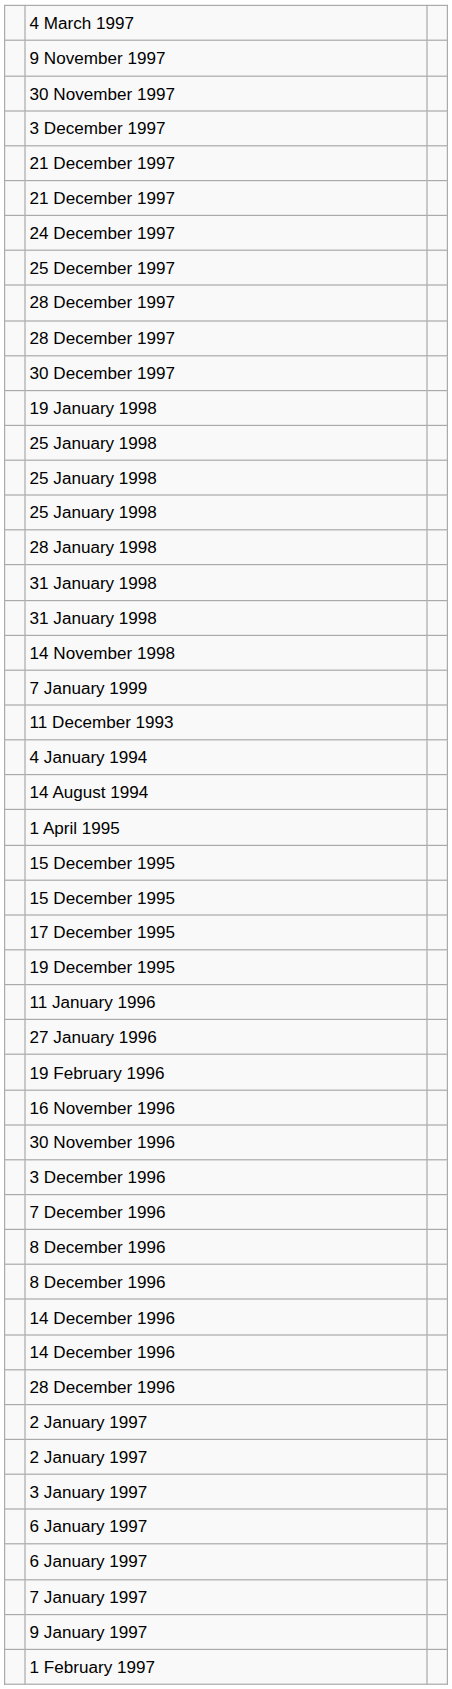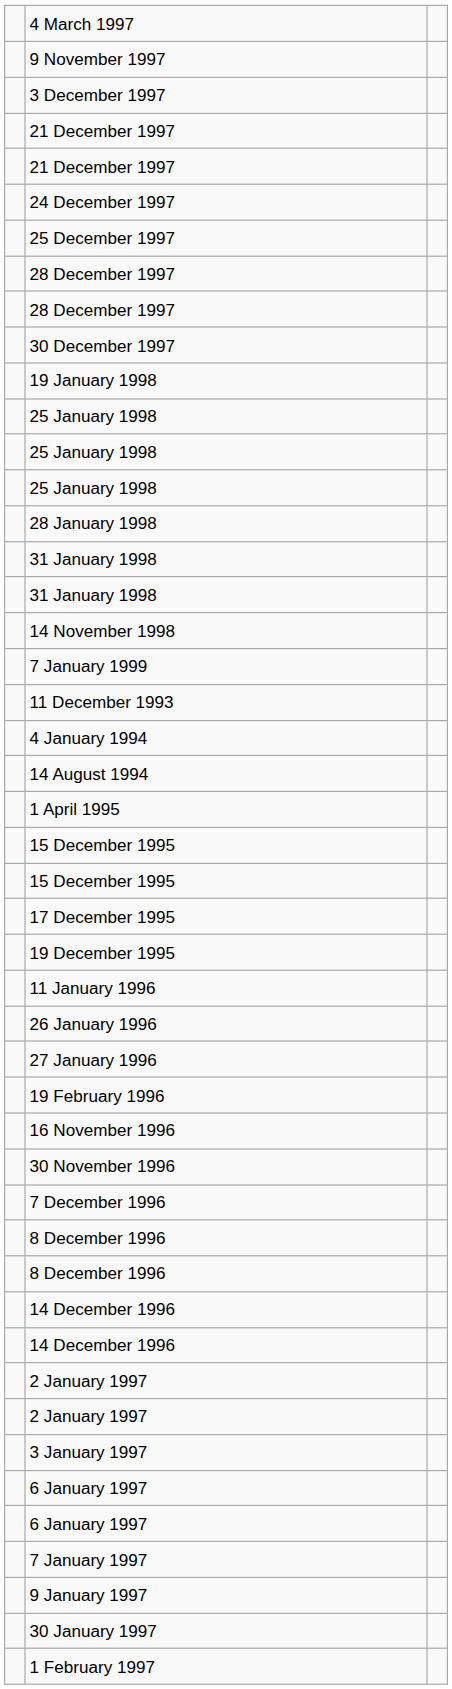 <table class="wikitable" style="font-size: 89%; float: left; width: 26em; margin-right: 1em; height: 1400px">
 <tr>
 <td></td>
 <td>4 March 1997</td>
 <td></td>
 </tr>
 <tr>
 <td></td>
 <td>9 November 1997</td>
-<td></td>
-</tr>
-<tr>
-<td></td>
-<td>30 November 1997</td>
 <td></td>
 </tr>
 <tr>
 <td></td>
 <td>3 December 1997</td>
 <td></td>
 </tr>
 <tr>
 <td></td>
 <td>21 December 1997</td>
 <td></td>
 </tr>
 <tr>
 <td></td>
 <td>21 December 1997</td>
 <td></td>
 </tr>
 <tr>
 <td></td>
 <td>24 December 1997</td>
 <td></td>
 </tr>
 <tr>
 <td></td>
 <td>25 December 1997</td>
 <td></td>
 </tr>
 <tr>
 <td></td>
 <td>28 December 1997</td>
 <td></td>
 </tr>
 <tr>
 <td></td>
 <td>28 December 1997</td>
 <td></td>
 </tr>
 <tr>
 <td></td>
 <td>30 December 1997</td>
 <td></td>
 </tr>
 <tr>
 <td></td>
 <td>19 January 1998</td>
 <td></td>
 </tr>
 <tr>
 <td></td>
 <td>25 January 1998</td>
 <td></td>
 </tr>
 <tr>
 <td></td>
 <td>25 January 1998</td>
 <td></td>
 </tr>
 <tr>
 <td></td>
 <td>25 January 1998</td>
 <td></td>
 </tr>
 <tr>
 <td></td>
 <td>28 January 1998</td>
 <td></td>
 </tr>
 <tr>
 <td></td>
 <td>31 January 1998</td>
 <td></td>
 </tr>
 <tr>
 <td></td>
 <td>31 January 1998</td>
 <td></td>
 </tr>
 <tr>
 <td></td>
 <td>14 November 1998</td>
 <td></td>
 </tr>
 <tr>
 <td></td>
 <td>7 January 1999</td>
 <td></td>
 </tr>
 <tr>
 <td></td>
 <td>11 December 1993</td>
 <td></td>
 </tr>
 <tr>
 <td></td>
 <td>4 January 1994</td>
 <td></td>
 </tr>
 <tr>
 <td></td>
 <td>14 August 1994</td>
 <td></td>
 </tr>
 <tr>
 <td></td>
 <td>1 April 1995</td>
 <td></td>
 </tr>
 <tr>
 <td></td>
 <td>15 December 1995</td>
 <td></td>
 </tr>
 <tr>
 <td></td>
 <td>15 December 1995</td>
 <td></td>
 </tr>
 <tr>
 <td></td>
 <td>17 December 1995</td>
 <td></td>
 </tr>
 <tr>
 <td></td>
 <td>19 December 1995</td>
 <td></td>
 </tr>
 <tr>
 <td></td>
 <td>11 January 1996</td>
 <td></td>
 </tr>
 <tr>
 <td></td>
+<td>26 January 1996</td>
+<td></td>
+</tr>
+<tr>
+<td></td>
 <td>27 January 1996</td>
 <td></td>
 </tr>
 <tr>
 <td></td>
 <td>19 February 1996</td>
 <td></td>
 </tr>
 <tr>
 <td></td>
 <td>16 November 1996</td>
 <td></td>
 </tr>
 <tr>
 <td></td>
 <td>30 November 1996</td>
-<td></td>
-</tr>
-<tr>
-<td></td>
-<td>3 December 1996</td>
 <td></td>
 </tr>
 <tr>
 <td></td>
 <td>7 December 1996</td>
 <td></td>
 </tr>
 <tr>
 <td></td>
 <td>8 December 1996</td>
 <td></td>
 </tr>
 <tr>
 <td></td>
 <td>8 December 1996</td>
 <td></td>
 </tr>
 <tr>
 <td></td>
 <td>14 December 1996</td>
 <td></td>
 </tr>
 <tr>
 <td></td>
 <td>14 December 1996</td>
-<td></td>
-</tr>
-<tr>
-<td></td>
-<td>28 December 1996</td>
 <td></td>
 </tr>
 <tr>
 <td></td>
 <td>2 January 1997</td>
 <td></td>
 </tr>
 <tr>
 <td></td>
 <td>2 January 1997</td>
 <td></td>
 </tr>
 <tr>
 <td></td>
 <td>3 January 1997</td>
 <td></td>
 </tr>
 <tr>
 <td></td>
 <td>6 January 1997</td>
 <td></td>
 </tr>
 <tr>
 <td></td>
 <td>6 January 1997</td>
 <td></td>
 </tr>
 <tr>
 <td></td>
 <td>7 January 1997</td>
 <td></td>
 </tr>
 <tr>
 <td></td>
 <td>9 January 1997</td>
 <td></td>
 </tr>
 <tr>
 <td></td>
+<td>30 January 1997</td>
+<td></td>
+</tr>
+<tr>
+<td></td>
 <td>1 February 1997</td>
 <td></td>
 </tr>
 </table>
